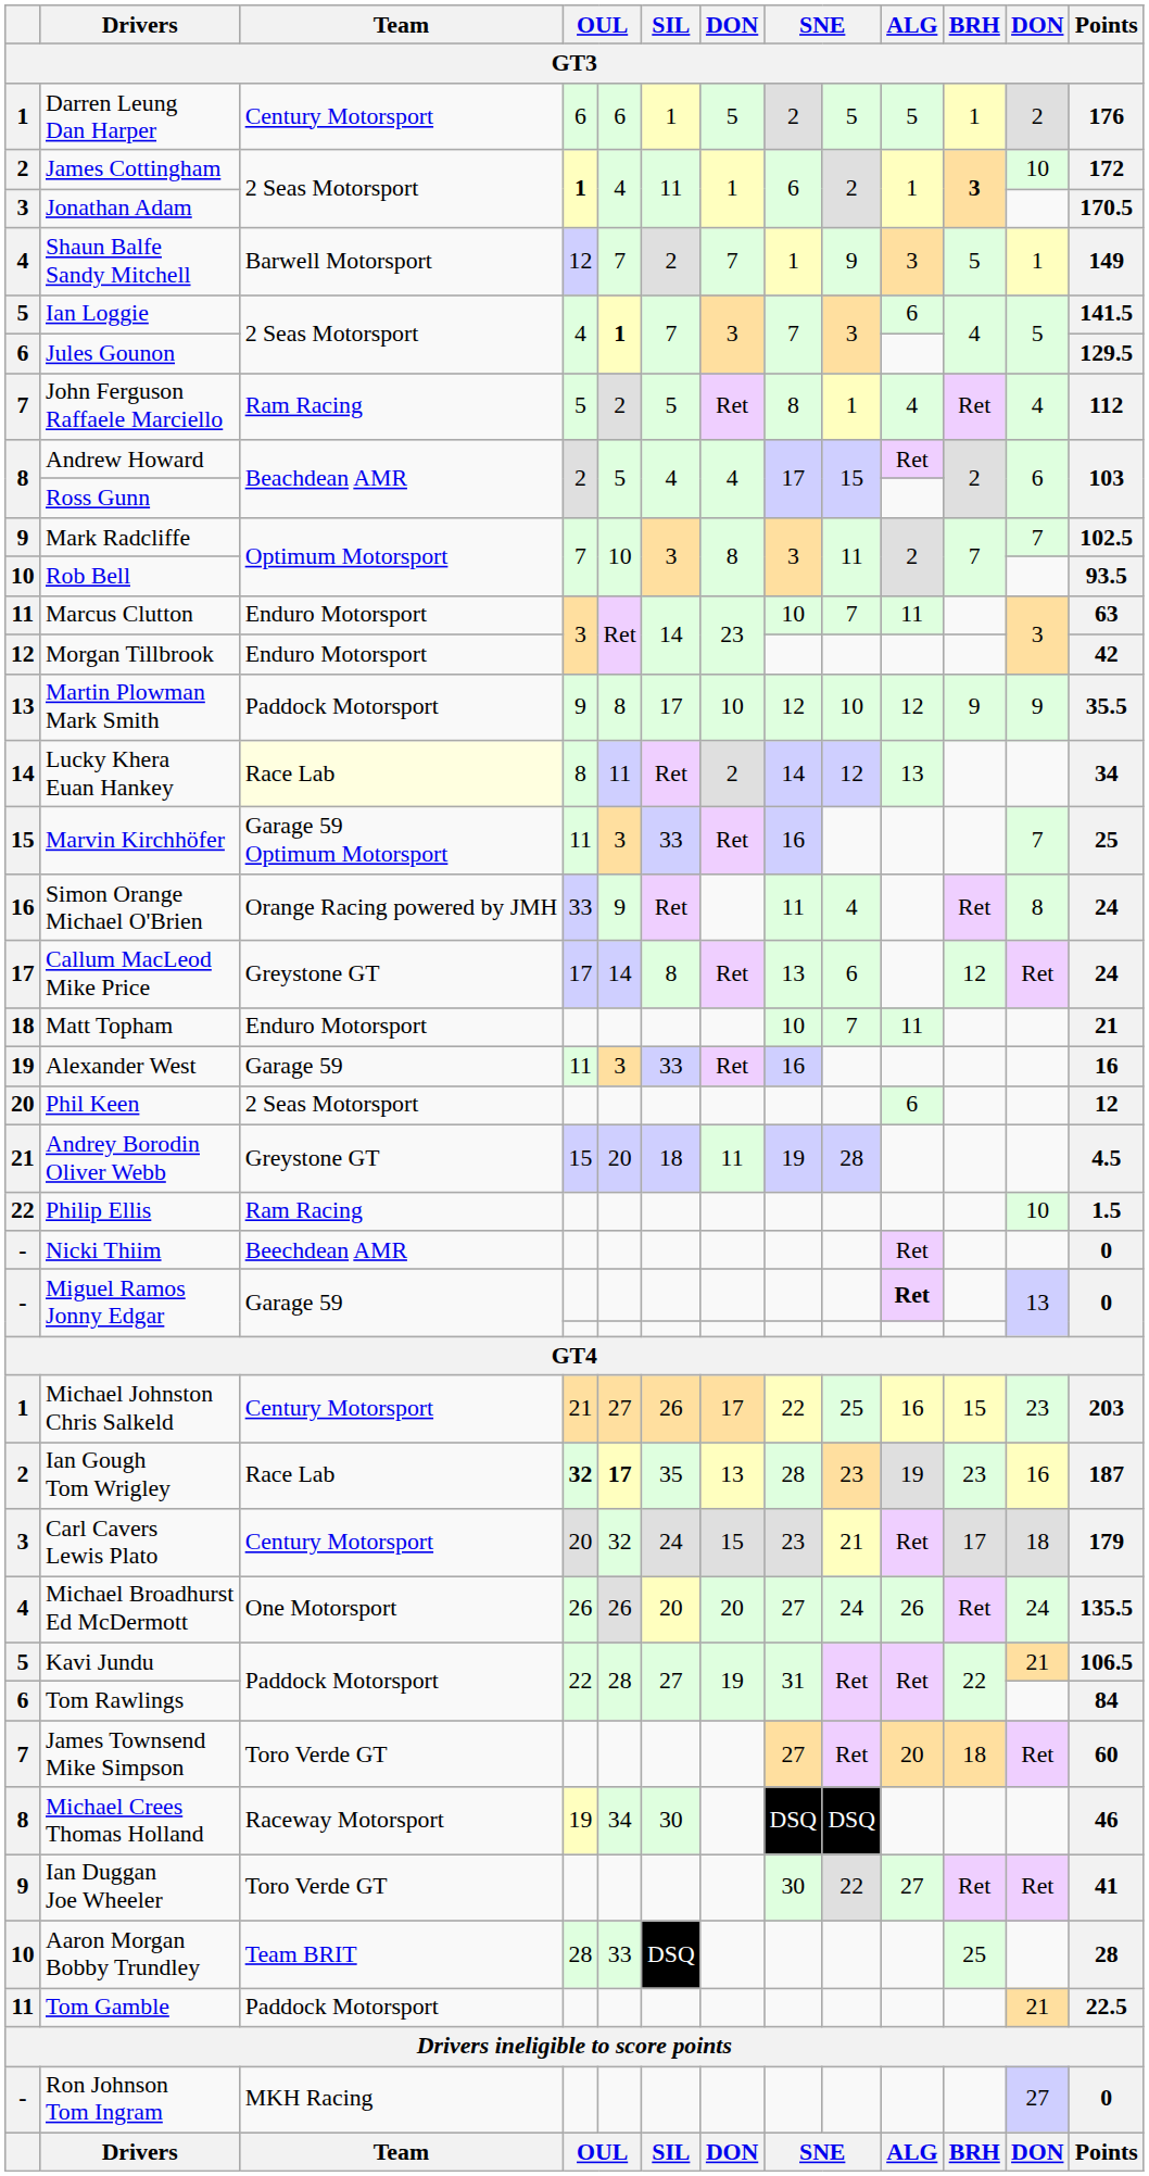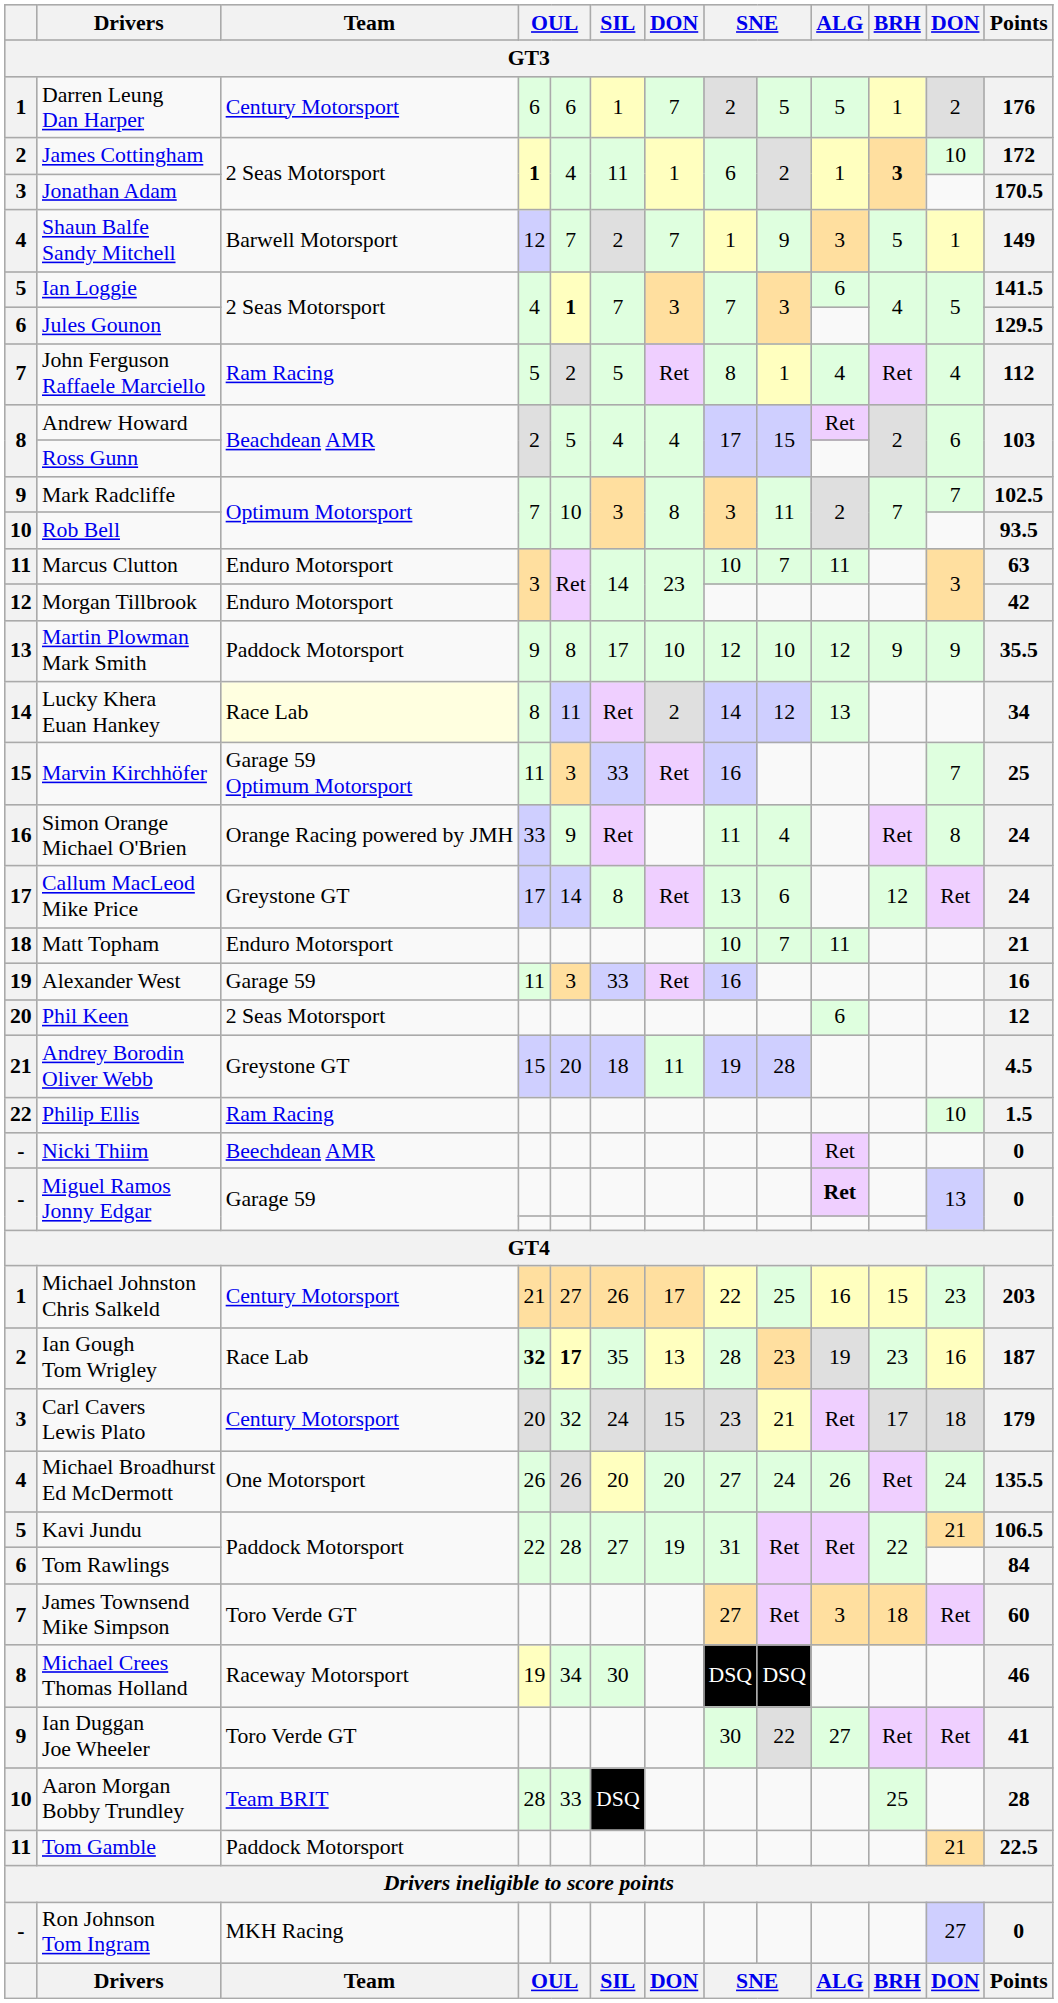 <table class="wikitable" style="font-size:85%; text-align:center">
 <tr>
 <th></th>
 <th>Drivers</th>
 <th>Team</th>
 <th colspan="2"><a href='#'>OUL</a></th>
 <th><a href='#'>SIL</a></th>
 <th><a href='#'>DON</a></th>
 <th colspan="2"><a href='#'>SNE</a></th>
 <th><a href='#'>ALG</a></th>
 <th><a href='#'>BRH</a></th>
 <th><a href='#'>DON</a></th>
 <th>Points</th>
 </tr>
 <tr>
 <th colspan="13">GT3</th>
 </tr>
 <tr>
 <th>1</th>
 <td align="left"> Darren Leung<br> <a href='#'>Dan Harper</a></td>
 <td align="left"> <a href='#'>Century Motorsport</a></td>
 <td style="background:#dfffdf;">6</td>
 <td style="background:#dfffdf;">6</td>
 <td style="background:#ffffbf;">1</td>
-<td style="background:#dfffdf;">5</td>
+<td style="background:#dfffdf;">7</td>
 <td style="background:#dfdfdf;">2</td>
 <td style="background:#dfffdf;">5</td>
 <td style="background:#dfffdf;">5</td>
 <td style="background:#ffffbf;">1</td>
 <td style="background:#dfdfdf;">2</td>
 <th>176</th>
 </tr>
 <tr>
 <th>2</th>
 <td align="left"> <a href='#'>James Cottingham</a></td>
 <td rowspan="2" align="left"> 2 Seas Motorsport</td>
 <td rowspan="2" style="background:#ffffbf;"><strong>1</strong></td>
 <td rowspan="2" style="background:#dfffdf;">4</td>
 <td rowspan="2" style="background:#dfffdf;">11</td>
 <td rowspan="2" style="background:#ffffbf;">1</td>
 <td rowspan="2" style="background:#dfffdf;">6</td>
 <td rowspan="2" style="background:#dfdfdf;">2</td>
 <td rowspan="2" style="background:#ffffbf;">1</td>
 <td rowspan="2" style="background:#ffdf9f;"><strong>3</strong></td>
 <td style="background:#dfffdf;">10</td>
 <th>172</th>
 </tr>
 <tr>
 <th>3</th>
 <td align="left"> <a href='#'>Jonathan Adam</a></td>
 <td></td>
 <th>170.5</th>
 </tr>
 <tr>
 <th>4</th>
 <td align="left"> <a href='#'>Shaun Balfe</a><br> <a href='#'>Sandy Mitchell</a></td>
 <td align="left"> Barwell Motorsport</td>
 <td style="background:#cfcfff;">12</td>
 <td style="background:#dfffdf;">7</td>
 <td style="background:#dfdfdf;">2</td>
 <td style="background:#dfffdf;">7</td>
 <td style="background:#ffffbf;">1</td>
 <td style="background:#dfffdf;">9</td>
 <td style="background:#ffdf9f;">3</td>
 <td style="background:#dfffdf;">5</td>
 <td style="background:#ffffbf;">1</td>
 <th>149</th>
 </tr>
 <tr>
 <th>5</th>
 <td align="left"> <a href='#'>Ian Loggie</a></td>
 <td rowspan="2" align="left"> 2 Seas Motorsport</td>
 <td rowspan="2" style="background:#dfffdf;">4</td>
 <td rowspan="2" style="background:#ffffbf;"><strong>1</strong></td>
 <td rowspan="2" style="background:#dfffdf;">7</td>
 <td rowspan="2" style="background:#ffdf9f;">3</td>
 <td rowspan="2" style="background:#dfffdf;">7</td>
 <td rowspan="2" style="background:#ffdf9f;">3</td>
 <td style="background:#dfffdf;">6</td>
 <td rowspan="2" style="background:#dfffdf;">4</td>
 <td rowspan="2" style="background:#dfffdf;">5</td>
 <th>141.5</th>
 </tr>
 <tr>
 <th>6</th>
 <td align="left"> <a href='#'>Jules Gounon</a></td>
 <td></td>
 <th>129.5</th>
 </tr>
 <tr>
 <th>7</th>
 <td align="left"> John Ferguson<br> <a href='#'>Raffaele Marciello</a></td>
 <td align="left"> <a href='#'>Ram Racing</a></td>
 <td style="background:#dfffdf;">5</td>
 <td style="background:#dfdfdf;">2</td>
 <td style="background:#dfffdf;">5</td>
 <td style="background:#efcfff;">Ret</td>
 <td style="background:#dfffdf;">8</td>
 <td style="background:#ffffbf;">1</td>
 <td style="background:#dfffdf;">4</td>
 <td style="background:#efcfff;">Ret</td>
 <td style="background:#dfffdf;">4</td>
 <th>112</th>
 </tr>
 <tr>
 <th rowspan="2">8</th>
 <td align="left"> Andrew Howard</td>
 <td rowspan="2" align="left"> <a href='#'>Beachdean</a> <a href='#'>AMR</a></td>
 <td rowspan="2" style="background:#dfdfdf;">2</td>
 <td rowspan="2" style="background:#dfffdf;">5</td>
 <td rowspan="2" style="background:#dfffdf;">4</td>
 <td rowspan="2" style="background:#dfffdf;">4</td>
 <td rowspan="2" style="background:#cfcfff;">17</td>
 <td rowspan="2" style="background:#cfcfff;">15</td>
 <td style="background:#efcfff;">Ret</td>
 <td rowspan="2" style="background:#dfdfdf;">2</td>
 <td rowspan="2" style="background:#dfffdf;">6</td>
 <th rowspan="2">103</th>
 </tr>
 <tr>
 <td align="left"> <a href='#'>Ross Gunn</a></td>
 <td></td>
 </tr>
 <tr>
 <th>9</th>
 <td align="left"> Mark Radcliffe</td>
 <td rowspan="2" align="left"> <a href='#'>Optimum Motorsport</a></td>
 <td rowspan="2" style="background:#dfffdf;">7</td>
 <td rowspan="2" style="background:#dfffdf;">10</td>
 <td rowspan="2" style="background:#ffdf9f;">3</td>
 <td rowspan="2" style="background:#dfffdf;">8</td>
 <td rowspan="2" style="background:#ffdf9f;">3</td>
 <td rowspan="2" style="background:#dfffdf;">11</td>
 <td rowspan="2" style="background:#dfdfdf;">2</td>
 <td rowspan="2" style="background:#dfffdf;">7</td>
 <td style="background:#dfffdf;">7</td>
 <th>102.5</th>
 </tr>
 <tr>
 <th>10</th>
 <td align="left"> <a href='#'>Rob Bell</a></td>
 <td></td>
 <th>93.5</th>
 </tr>
 <tr>
 <th>11</th>
 <td align="left"> Marcus Clutton</td>
 <td align="left"> Enduro Motorsport</td>
 <td rowspan="2" style="background:#ffdf9f;">3</td>
 <td rowspan="2" style="background:#efcfff;">Ret</td>
 <td rowspan="2" style="background:#dfffdf;">14</td>
 <td rowspan="2" style="background:#dfffdf;">23</td>
 <td style="background:#dfffdf;">10</td>
 <td style="background:#dfffdf;">7</td>
 <td style="background:#dfffdf;">11</td>
 <td></td>
 <td rowspan="2" style="background:#ffdf9f;">3</td>
 <th>63</th>
 </tr>
 <tr>
 <th>12</th>
 <td align="left"> Morgan Tillbrook</td>
 <td align="left"> Enduro Motorsport</td>
 <td></td>
 <td></td>
 <td></td>
 <td></td>
 <th>42</th>
 </tr>
 <tr>
 <th>13</th>
 <td align="left"> <a href='#'>Martin Plowman</a><br> Mark Smith</td>
 <td align="left"> Paddock Motorsport</td>
 <td style="background:#dfffdf;">9</td>
 <td style="background:#dfffdf;">8</td>
 <td style="background:#dfffdf;">17</td>
 <td style="background:#dfffdf;">10</td>
 <td style="background:#dfffdf;">12</td>
 <td style="background:#dfffdf;">10</td>
 <td style="background:#dfffdf;">12</td>
 <td style="background:#dfffdf;">9</td>
 <td style="background:#dfffdf;">9</td>
 <th>35.5</th>
 </tr>
 <tr>
 <th>14</th>
 <td align="left"> Lucky Khera<br> Euan Hankey</td>
 <td align="left" style="background: lightyellow;"> Race Lab</td>
 <td style="background:#dfffdf;">8</td>
 <td style="background:#cfcfff;">11</td>
 <td style="background:#efcfff;">Ret</td>
 <td style="background:#dfdfdf;">2</td>
 <td style="background:#cfcfff;">14</td>
 <td style="background:#cfcfff;">12</td>
 <td style="background:#dfffdf;">13</td>
 <td></td>
 <td></td>
 <th>34</th>
 </tr>
 <tr>
 <th>15</th>
 <td align="left"> <a href='#'>Marvin Kirchhöfer</a></td>
 <td align="left"> Garage 59<br> <a href='#'>Optimum Motorsport</a></td>
 <td style="background:#dfffdf;">11</td>
 <td style="background:#ffdf9f;">3</td>
 <td style="background:#cfcfff;">33</td>
 <td style="background:#efcfff;">Ret</td>
 <td style="background:#cfcfff;">16</td>
 <td></td>
 <td></td>
 <td></td>
 <td style="background:#dfffdf;">7</td>
 <th>25</th>
 </tr>
 <tr>
 <th>16</th>
 <td align="left"> Simon Orange<br> Michael O'Brien</td>
 <td align="left"> Orange Racing powered by JMH</td>
 <td style="background:#cfcfff;">33</td>
 <td style="background:#dfffdf;">9</td>
 <td style="background:#efcfff;">Ret</td>
 <td></td>
 <td style="background:#dfffdf;">11</td>
 <td style="background:#dfffdf;">4</td>
 <td></td>
 <td style="background:#efcfff;">Ret</td>
 <td style="background:#dfffdf;">8</td>
 <th>24</th>
 </tr>
 <tr>
 <th>17</th>
 <td align="left"> <a href='#'>Callum MacLeod</a><br> Mike Price</td>
 <td align="left"> Greystone GT</td>
 <td style="background:#cfcfff;">17</td>
 <td style="background:#cfcfff;">14</td>
 <td style="background:#dfffdf;">8</td>
 <td style="background:#efcfff;">Ret</td>
 <td style="background:#dfffdf;">13</td>
 <td style="background:#dfffdf;">6</td>
 <td></td>
 <td style="background:#dfffdf;">12</td>
 <td style="background:#efcfff;">Ret</td>
 <th>24</th>
 </tr>
 <tr>
 <th>18</th>
 <td align="left"> Matt Topham</td>
 <td align="left"> Enduro Motorsport</td>
 <td></td>
 <td></td>
 <td></td>
 <td></td>
 <td style="background:#dfffdf;">10</td>
 <td style="background:#dfffdf;">7</td>
 <td style="background:#dfffdf;">11</td>
 <td></td>
 <td></td>
 <th>21</th>
 </tr>
 <tr>
 <th>19</th>
 <td align="left"> Alexander West</td>
 <td align="left"> Garage 59</td>
 <td style="background:#dfffdf;">11</td>
 <td style="background:#ffdf9f;">3</td>
 <td style="background:#cfcfff;">33</td>
 <td style="background:#efcfff;">Ret</td>
 <td style="background:#cfcfff;">16</td>
 <td></td>
 <td></td>
 <td></td>
 <td></td>
 <th>16</th>
 </tr>
 <tr>
 <th>20</th>
 <td align="left"> <a href='#'>Phil Keen</a></td>
 <td align="left"> 2 Seas Motorsport</td>
 <td></td>
 <td></td>
 <td></td>
 <td></td>
 <td></td>
 <td></td>
 <td style="background:#dfffdf;">6</td>
 <td></td>
 <td></td>
 <th>12</th>
 </tr>
 <tr>
 <th>21</th>
 <td align="left"> <a href='#'>Andrey Borodin</a><br> <a href='#'>Oliver Webb</a></td>
 <td align="left"> Greystone GT</td>
 <td style="background:#cfcfff;">15</td>
 <td style="background:#cfcfff;">20</td>
 <td style="background:#cfcfff;">18</td>
 <td style="background:#dfffdf;">11</td>
 <td style="background:#cfcfff;">19</td>
 <td style="background:#cfcfff;">28</td>
 <td></td>
 <td></td>
 <td></td>
 <th>4.5</th>
 </tr>
 <tr>
 <th>22</th>
 <td align="left"> <a href='#'>Philip Ellis</a></td>
 <td align="left"> <a href='#'>Ram Racing</a></td>
 <td></td>
 <td></td>
 <td></td>
 <td></td>
 <td></td>
 <td></td>
 <td></td>
 <td></td>
 <td style="background:#dfffdf;">10</td>
 <th>1.5</th>
 </tr>
 <tr>
 <th>-</th>
 <td align="left"> <a href='#'>Nicki Thiim</a></td>
 <td align="left"> <a href='#'>Beechdean</a> <a href='#'>AMR</a></td>
 <td></td>
 <td></td>
 <td></td>
 <td></td>
 <td></td>
 <td></td>
 <td style="background:#efcfff;">Ret</td>
 <td></td>
 <td></td>
 <th>0</th>
 </tr>
 <tr>
 <th rowspan="2">-</th>
 <td rowspan="2" align="left"> <a href='#'>Miguel Ramos</a><br> <a href='#'>Jonny Edgar</a></td>
 <td rowspan="2" align="left"> Garage 59</td>
 <td></td>
 <td></td>
 <td></td>
 <td></td>
 <td></td>
 <td></td>
 <td style="background:#efcfff;"><strong>Ret</strong></td>
 <td></td>
 <td rowspan="2"  style="background:#cfcfff;">13</td>
 <th rowspan="2">0</th>
 </tr>
 <tr>
 <td></td>
 <td></td>
 <td></td>
 <td></td>
 <td></td>
 <td></td>
 <td></td>
 <td></td>
 </tr>
 <tr>
 <th colspan="13">GT4</th>
 </tr>
 <tr>
 <th>1</th>
 <td align="left"> Michael Johnston<br> Chris Salkeld</td>
 <td align="left"> <a href='#'>Century Motorsport</a></td>
 <td style="background:#ffdf9f;">21</td>
 <td style="background:#ffdf9f;">27</td>
 <td style="background:#ffdf9f;">26</td>
 <td style="background:#ffdf9f;">17</td>
 <td style="background:#ffffbf;">22</td>
 <td style="background:#dfffdf;">25</td>
 <td style="background:#ffffbf;">16</td>
 <td style="background:#ffffbf;">15</td>
 <td style="background:#dfffdf;">23</td>
 <th>203</th>
 </tr>
 <tr>
 <th>2</th>
 <td align="left"> Ian Gough<br> Tom Wrigley</td>
 <td align="left"> Race Lab</td>
 <td style="background:#dfffdf;"><strong>32</strong></td>
 <td style="background:#ffffbf;"><strong>17</strong></td>
 <td style="background:#dfffdf;">35</td>
 <td style="background:#ffffbf;">13</td>
 <td style="background:#dfffdf;">28</td>
 <td style="background:#ffdf9f;">23</td>
 <td style="background:#dfdfdf;">19</td>
 <td style="background:#dfffdf;">23</td>
 <td style="background:#ffffbf;">16</td>
 <th>187</th>
 </tr>
 <tr>
 <th>3</th>
 <td align="left"> Carl Cavers<br> Lewis Plato</td>
 <td align="left"> <a href='#'>Century Motorsport</a></td>
 <td style="background:#dfdfdf;">20</td>
 <td style="background:#dfffdf;">32</td>
 <td style="background:#dfdfdf;">24</td>
 <td style="background:#dfdfdf;">15</td>
 <td style="background:#dfdfdf;">23</td>
 <td style="background:#ffffbf;">21</td>
 <td style="background:#efcfff;">Ret</td>
 <td style="background:#dfdfdf;">17</td>
 <td style="background:#dfdfdf;">18</td>
 <th>179</th>
 </tr>
 <tr>
 <th>4</th>
 <td align="left"> Michael Broadhurst<br> Ed McDermott</td>
 <td align="left"> One Motorsport</td>
 <td style="background:#dfffdf;">26</td>
 <td style="background:#dfdfdf;">26</td>
 <td style="background:#ffffbf;">20</td>
 <td style="background:#dfffdf;">20</td>
 <td style="background:#dfffdf;">27</td>
 <td style="background:#dfffdf;">24</td>
 <td style="background:#dfffdf;">26</td>
 <td style="background:#efcfff;">Ret</td>
 <td style="background:#dfffdf;">24</td>
 <th>135.5</th>
 </tr>
 <tr>
 <th>5</th>
 <td align="left"> Kavi Jundu</td>
 <td rowspan="2" align="left"> Paddock Motorsport</td>
 <td rowspan="2" style="background:#dfffdf;">22</td>
 <td rowspan="2" style="background:#dfffdf;">28</td>
 <td rowspan="2" style="background:#dfffdf;">27</td>
 <td rowspan="2" style="background:#dfffdf;">19</td>
 <td rowspan="2" style="background:#dfffdf;">31</td>
 <td rowspan="2" style="background:#efcfff;">Ret</td>
 <td rowspan="2" style="background:#efcfff;">Ret</td>
 <td rowspan="2" style="background:#dfffdf;">22</td>
 <td style="background:#ffdf9f;">21</td>
 <th>106.5</th>
 </tr>
 <tr>
 <th>6</th>
 <td align="left"> Tom Rawlings</td>
 <td></td>
 <th>84</th>
 </tr>
 <tr>
 <th>7</th>
 <td align="left"> James Townsend<br> Mike Simpson</td>
 <td align="left"> Toro Verde GT</td>
 <td></td>
 <td></td>
 <td></td>
 <td></td>
 <td style="background:#ffdf9f;">27</td>
 <td style="background:#efcfff;">Ret</td>
-<td style="background:#ffdf9f;">20</td>
+<td style="background:#ffdf9f;">3</td>
 <td style="background:#ffdf9f;">18</td>
 <td style="background:#efcfff;">Ret</td>
 <th>60</th>
 </tr>
 <tr>
 <th>8</th>
 <td align="left"> <a href='#'>Michael Crees</a><br> Thomas Holland</td>
 <td align="left"> Raceway Motorsport</td>
 <td style="background:#ffffbf;">19</td>
 <td style="background:#dfffdf;">34</td>
 <td style="background:#dfffdf;">30</td>
 <td></td>
 <td style="background-color:#000000; color:white">DSQ</td>
 <td style="background-color:#000000; color:white">DSQ</td>
 <td></td>
 <td></td>
 <td></td>
 <th>46</th>
 </tr>
 <tr>
 <th>9</th>
 <td align="left"> Ian Duggan<br> Joe Wheeler</td>
 <td align="left"> Toro Verde GT</td>
 <td></td>
 <td></td>
 <td></td>
 <td></td>
 <td style="background:#dfffdf;">30</td>
 <td style="background:#dfdfdf;">22</td>
 <td style="background:#dfffdf;">27</td>
 <td style="background:#efcfff;">Ret</td>
 <td style="background:#efcfff;">Ret</td>
 <th>41</th>
 </tr>
 <tr>
 <th>10</th>
 <td align="left"> Aaron Morgan<br> Bobby Trundley</td>
 <td align="left"> <a href='#'>Team BRIT</a></td>
 <td style="background:#dfffdf;">28</td>
 <td style="background:#dfffdf;">33</td>
 <td style="background-color:#000000; color:white">DSQ</td>
 <td></td>
 <td></td>
 <td></td>
 <td></td>
 <td style="background:#dfffdf;">25</td>
 <td></td>
 <th>28</th>
 </tr>
 <tr>
 <th>11</th>
 <td align="left"> <a href='#'>Tom Gamble</a></td>
 <td align="left"> Paddock Motorsport</td>
 <td></td>
 <td></td>
 <td></td>
 <td></td>
 <td></td>
 <td></td>
 <td></td>
 <td></td>
 <td style="background:#ffdf9f;">21</td>
 <th>22.5</th>
 </tr>
 <tr>
 <th colspan="13"><em>Drivers ineligible to score points</em></th>
 </tr>
 <tr>
 <th>-</th>
 <td align="left"> Ron Johnson<br> <a href='#'>Tom Ingram</a></td>
 <td align="left"> MKH Racing</td>
 <td></td>
 <td></td>
 <td></td>
 <td></td>
 <td></td>
 <td></td>
 <td></td>
 <td></td>
 <td style="background:#cfcfff;">27</td>
 <th>0</th>
 </tr>
 <tr>
 <th></th>
 <th>Drivers</th>
 <th>Team</th>
 <th colspan="2"><a href='#'>OUL</a></th>
 <th><a href='#'>SIL</a></th>
 <th><a href='#'>DON</a></th>
 <th colspan="2"><a href='#'>SNE</a></th>
 <th><a href='#'>ALG</a></th>
 <th><a href='#'>BRH</a></th>
 <th><a href='#'>DON</a></th>
 <th>Points</th>
 </tr>
 </table>
